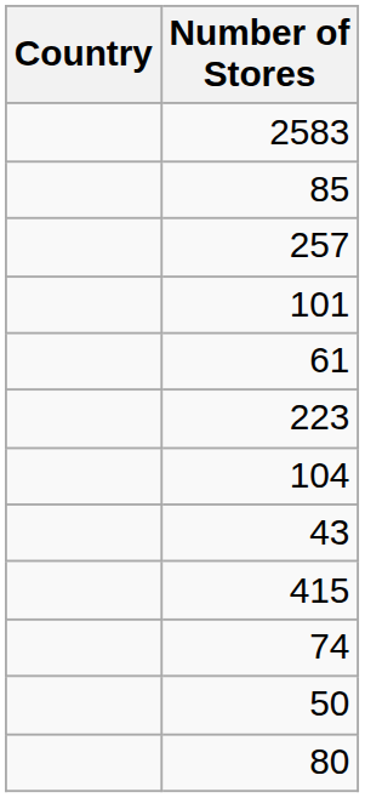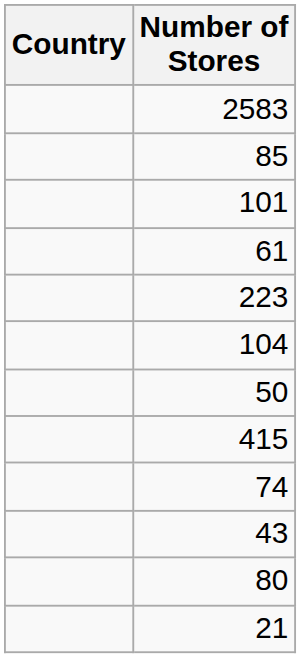 <table class="wikitable sortable zebra" style="text-align:right">
 <tr class="hintergrundfarbe6">
 <th>Country</th>
 <th>Number of<br>Stores</th>
 </tr>
 <tr>
 <td style=text-align:left></td>
 <td>2583</td>
 </tr>
 <tr>
 <td style=text-align:left></td>
 <td>85</td>
-</tr>
-<tr>
-<td style=text-align:left></td>
-<td>257</td>
 </tr>
 <tr>
 <td style=text-align:left></td>
 <td>101</td>
 </tr>
 <tr>
 <td style=text-align:left></td>
 <td>61</td>
 </tr>
 <tr>
 <td style=text-align:left></td>
 <td>223</td>
 </tr>
 <tr>
 <td style=text-align:left></td>
 <td>104</td>
 </tr>
 <tr>
 <td style=text-align:left></td>
-<td>43</td>
+<td>50</td>
 </tr>
 <tr>
 <td style=text-align:left></td>
 <td>415</td>
 </tr>
 <tr>
 <td style=text-align:left></td>
 <td>74</td>
 </tr>
 <tr>
 <td style=text-align:left></td>
-<td>50</td>
+<td>43</td>
 </tr>
 <tr>
 <td style=text-align:left></td>
 <td>80</td>
 </tr>
+<tr>
+<td style=text-align:left></td>
+<td>21</td>
+</tr>
 </table>
